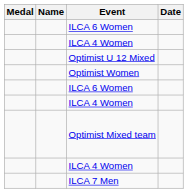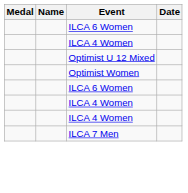 <table class="wikitable sortable" style="font-size:95%">
 <tr>
 <th>Medal</th>
 <th>Name</th>
 <th>Event</th>
 <th>Date</th>
 </tr>
 <tr>
 <td></td>
 <td></td>
 <td><a href='#'>ILCA 6 Women</a></td>
 <td></td>
 </tr>
 <tr>
 <td></td>
 <td></td>
 <td><a href='#'>ILCA 4 Women</a></td>
 <td></td>
 </tr>
 <tr>
 <td></td>
 <td></td>
 <td><a href='#'>Optimist U 12 Mixed</a></td>
 <td></td>
 </tr>
 <tr>
 <td></td>
 <td></td>
 <td><a href='#'>Optimist Women</a></td>
 <td></td>
 </tr>
 <tr>
 <td></td>
 <td></td>
 <td><a href='#'>ILCA 6 Women</a></td>
 <td></td>
 </tr>
 <tr>
 <td></td>
 <td></td>
 <td><a href='#'>ILCA 4 Women</a></td>
 <td></td>
 </tr>
 <tr>
 <td></td>
-<td><br><br><br><br></td>
-<td><a href='#'>Optimist Mixed team</a></td>
-<td></td>
-</tr>
-<tr>
-<td></td>
 <td></td>
 <td><a href='#'>ILCA 4 Women</a></td>
 <td></td>
 </tr>
 <tr>
 <td></td>
 <td></td>
 <td><a href='#'>ILCA 7 Men</a></td>
 <td></td>
 </tr>
 </table>
